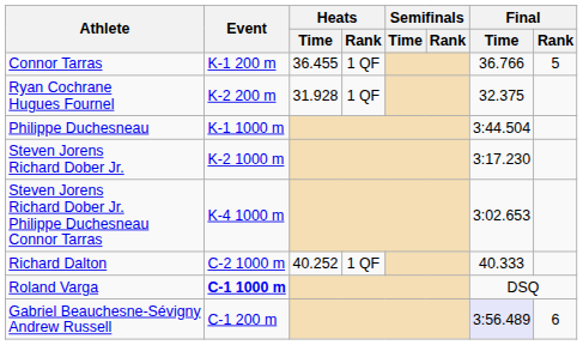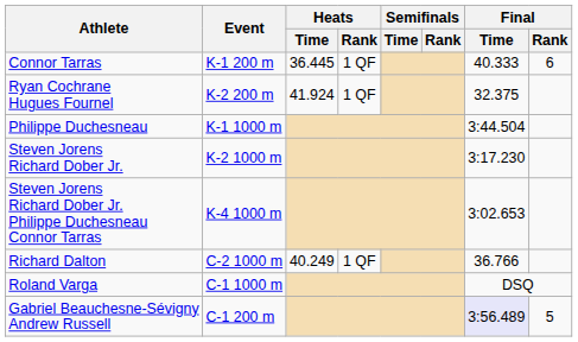 <table class="wikitable" style="font-size:90%">
 <tr>
 <th rowspan="2">Athlete</th>
 <th rowspan="2">Event</th>
 <th colspan="2">Heats</th>
 <th colspan="2">Semifinals</th>
 <th colspan="2">Final</th>
 </tr>
 <tr>
 <th>Time</th>
 <th>Rank</th>
 <th>Time</th>
 <th>Rank</th>
 <th>Time</th>
 <th>Rank</th>
 </tr>
 <tr>
 <td><a href='#'>Connor Tarras</a></td>
 <td><a href='#'>K-1 200 m</a></td>
-<td align=center>36.455</td>
+<td align=center>36.445</td>
 <td align=center>1 QF</td>
 <td colspan=2 bgcolor=wheat></td>
-<td align=center>36.766</td>
-<td align=center>5</td>
+<td align=center>40.333</td>
+<td align=center>6</td>
 </tr>
 <tr>
 <td><a href='#'>Ryan Cochrane</a><br><a href='#'>Hugues Fournel</a></td>
 <td><a href='#'>K-2 200 m</a></td>
-<td align=center>31.928</td>
+<td align=center>41.924</td>
 <td align=center>1 QF</td>
 <td colspan=2 bgcolor=wheat></td>
 <td align=center>32.375</td>
 <td align=center></td>
 </tr>
 <tr>
 <td><a href='#'>Philippe Duchesneau</a></td>
 <td><a href='#'>K-1 1000 m</a></td>
 <td colspan=4 bgcolor=wheat></td>
 <td align=center>3:44.504</td>
 <td align=center></td>
 </tr>
 <tr>
 <td><a href='#'>Steven Jorens</a><br><a href='#'>Richard Dober Jr.</a></td>
 <td><a href='#'>K-2 1000 m</a></td>
 <td colspan=4 bgcolor=wheat></td>
 <td align=center>3:17.230</td>
 <td align=center></td>
 </tr>
 <tr>
 <td><a href='#'>Steven Jorens</a><br><a href='#'>Richard Dober Jr.</a><br><a href='#'>Philippe Duchesneau</a><br><a href='#'>Connor Tarras</a></td>
 <td><a href='#'>K-4 1000 m</a></td>
 <td colspan=4 bgcolor=wheat></td>
 <td align=center>3:02.653</td>
 <td align=center></td>
 </tr>
 <tr>
 <td><a href='#'>Richard Dalton</a></td>
 <td><a href='#'>C-2 1000 m</a></td>
-<td align=center>40.252</td>
+<td align=center>40.249</td>
 <td align=center>1 QF</td>
 <td colspan=2 bgcolor=wheat></td>
-<td align=center>40.333</td>
+<td align=center>36.766</td>
 <td align=center></td>
 </tr>
 <tr>
 <td><a href='#'>Roland Varga</a></td>
-<td><strong><a href='#'>C-1 1000 m</a></strong></td>
+<td><a href='#'>C-1 1000 m</a></td>
 <td colspan=4 bgcolor=wheat></td>
 <td align=center colspan=2>DSQ</td>
 </tr>
 <tr>
 <td><a href='#'>Gabriel Beauchesne-Sévigny</a><br><a href='#'>Andrew Russell</a></td>
 <td><a href='#'>C-1 200 m</a></td>
 <td colspan=4 bgcolor=wheat></td>
 <td align=center style="background: lavender;">3:56.489</td>
-<td align=center>6</td>
+<td align=center>5</td>
 </tr>
 </table>
